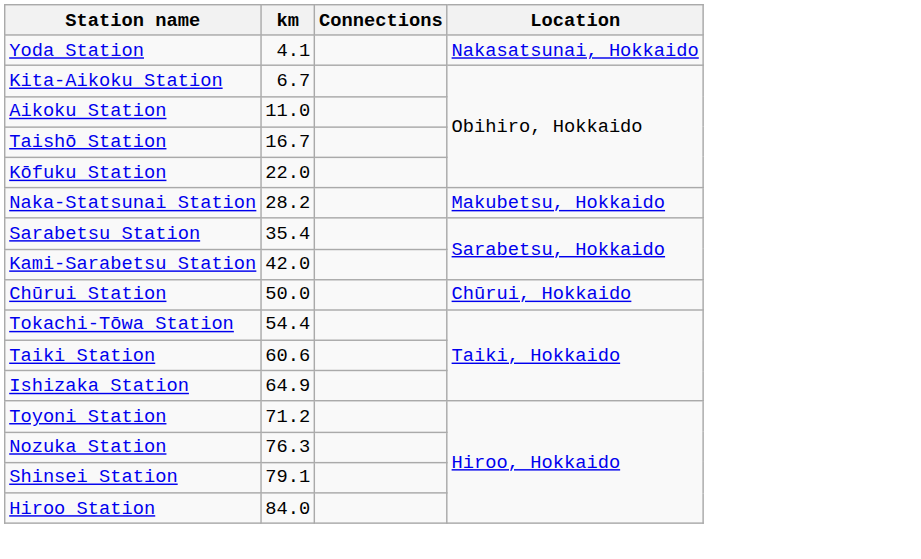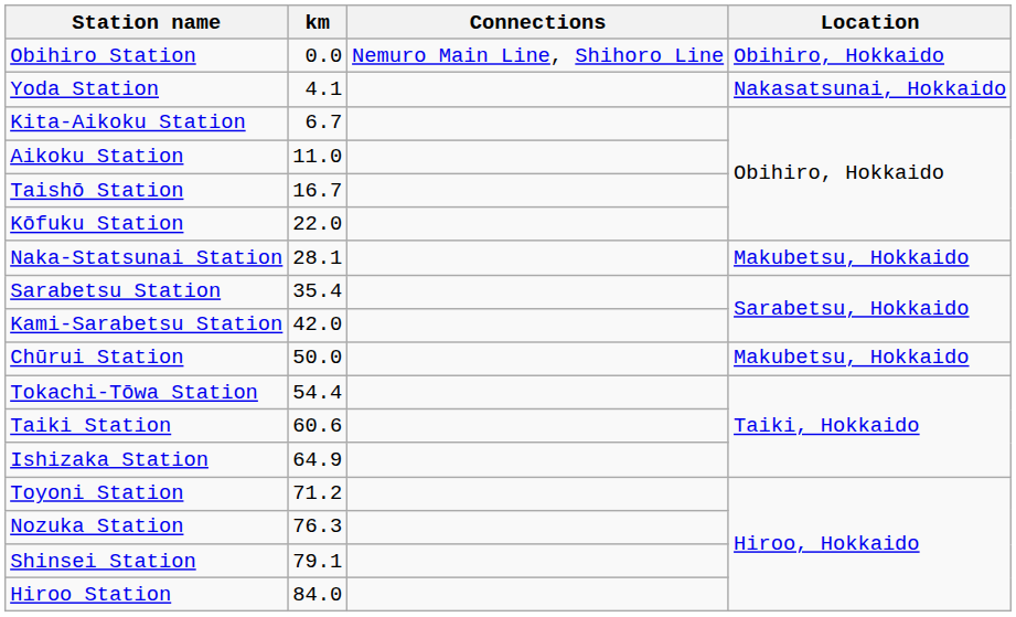 <table class="wikitable" rules="all">
 <tr>
 <th>Station name</th>
 <th>km</th>
 <th>Connections</th>
 <th>Location</th>
+</tr>
+<tr>
+<td><a href='#'>Obihiro Station</a></td>
+<td style="text-align:right;">0.0</td>
+<td><a href='#'>Nemuro Main Line</a>, <a href='#'>Shihoro Line</a></td>
+<td><a href='#'>Obihiro, Hokkaido</a></td>
 </tr>
 <tr>
 <td><a href='#'>Yoda Station</a></td>
 <td style="text-align:right;">4.1</td>
 <td> </td>
 <td><a href='#'>Nakasatsunai, Hokkaido</a></td>
 </tr>
 <tr>
 <td><a href='#'>Kita-Aikoku Station</a></td>
 <td style="text-align:right;">6.7</td>
 <td> </td>
 <td rowspan="4">Obihiro, Hokkaido</td>
 </tr>
 <tr>
 <td><a href='#'>Aikoku Station</a></td>
 <td style="text-align:right;">11.0</td>
 <td> </td>
 </tr>
 <tr>
 <td><a href='#'>Taishō Station</a></td>
 <td style="text-align:right;">16.7</td>
 <td> </td>
 </tr>
 <tr>
 <td><a href='#'>Kōfuku Station</a></td>
 <td style="text-align:right;">22.0</td>
 <td> </td>
 </tr>
 <tr>
 <td><a href='#'>Naka-Statsunai Station</a></td>
-<td style="text-align:right;">28.2</td>
+<td style="text-align:right;">28.1</td>
 <td> </td>
 <td><a href='#'>Makubetsu, Hokkaido</a></td>
 </tr>
 <tr>
 <td><a href='#'>Sarabetsu Station</a></td>
 <td style="text-align:right;">35.4</td>
 <td> </td>
 <td rowspan="2"><a href='#'>Sarabetsu, Hokkaido</a></td>
 </tr>
 <tr>
 <td><a href='#'>Kami-Sarabetsu Station</a></td>
 <td style="text-align:right;">42.0</td>
 <td> </td>
 </tr>
 <tr>
 <td><a href='#'>Chūrui Station</a></td>
 <td style="text-align:right;">50.0</td>
 <td> </td>
-<td><a href='#'>Chūrui, Hokkaido</a></td>
+<td><a href='#'>Makubetsu, Hokkaido</a></td>
 </tr>
 <tr>
 <td><a href='#'>Tokachi-Tōwa Station</a></td>
 <td style="text-align:right;">54.4</td>
 <td> </td>
 <td rowspan="3"><a href='#'>Taiki, Hokkaido</a></td>
 </tr>
 <tr>
 <td><a href='#'>Taiki Station</a></td>
 <td style="text-align:right;">60.6</td>
 <td> </td>
 </tr>
 <tr>
 <td><a href='#'>Ishizaka Station</a></td>
 <td style="text-align:right;">64.9</td>
 <td> </td>
 </tr>
 <tr>
 <td><a href='#'>Toyoni Station</a></td>
 <td style="text-align:right;">71.2</td>
 <td> </td>
 <td rowspan="4"><a href='#'>Hiroo, Hokkaido</a></td>
 </tr>
 <tr>
 <td><a href='#'>Nozuka Station</a></td>
 <td style="text-align:right;">76.3</td>
 <td> </td>
 </tr>
 <tr>
 <td><a href='#'>Shinsei Station</a></td>
 <td style="text-align:right;">79.1</td>
 <td> </td>
 </tr>
 <tr>
 <td><a href='#'>Hiroo Station</a></td>
 <td style="text-align:right;">84.0</td>
 <td> </td>
 </tr>
 </table>
